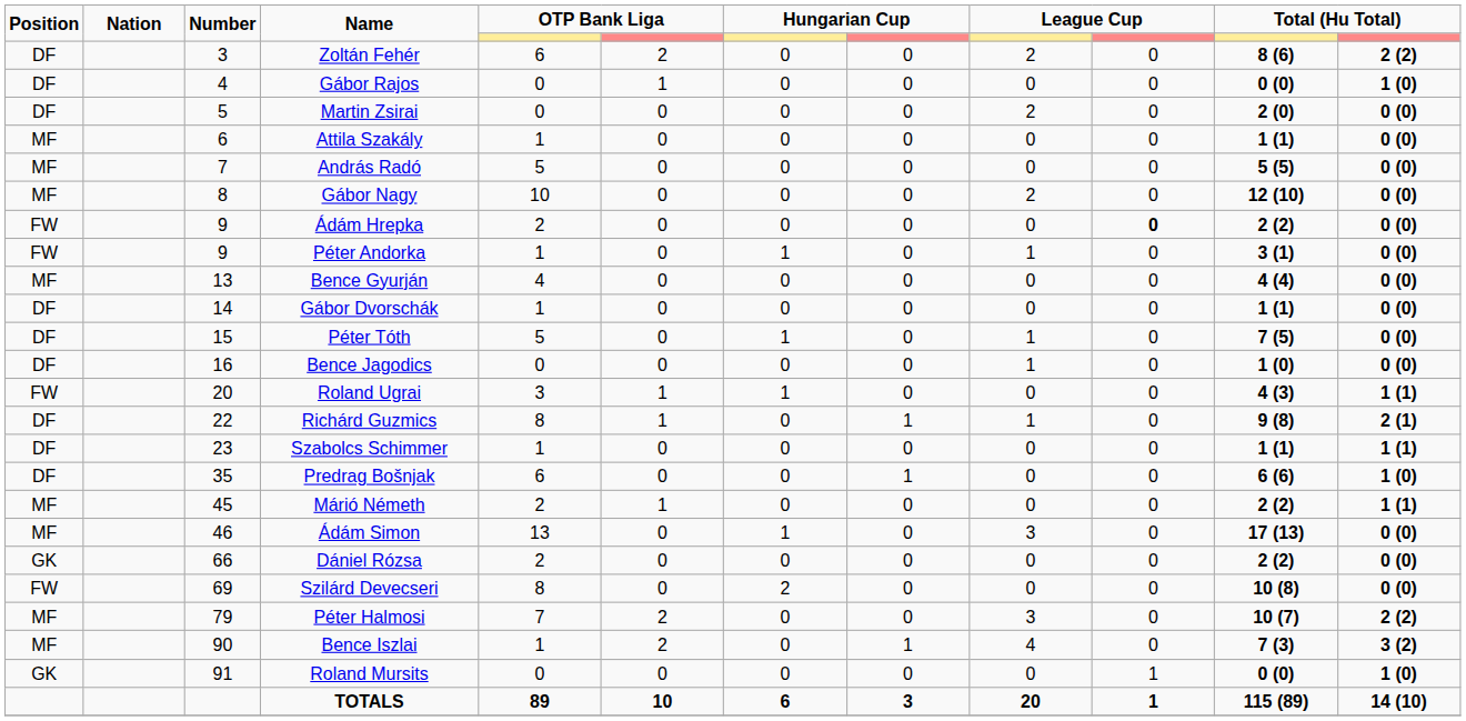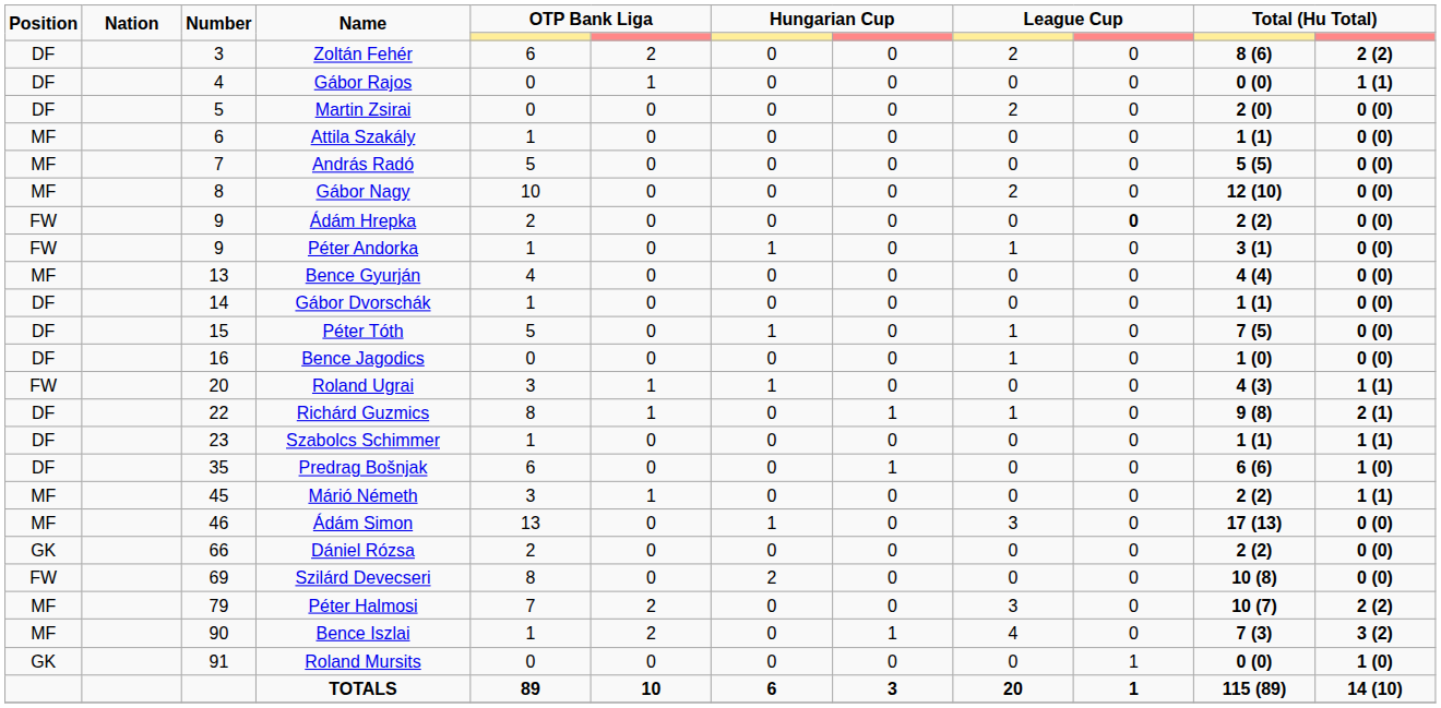 <table class="wikitable" style="font-size: 95%; text-align: center;">
 <tr>
 <td rowspan="2" width="5%" align="center"><strong>Position</strong></td>
 <td rowspan="2" width="7%" align="center"><strong>Nation</strong></td>
 <td rowspan="2" width="5%" align="center"><strong>Number</strong></td>
 <td rowspan="2" width="15%" align="center"><strong>Name</strong></td>
 <td colspan="2" align="center"><strong>OTP Bank Liga</strong></td>
 <td colspan="2" align="center"><strong>Hungarian Cup</strong></td>
 <td colspan="2" align="center"><strong>League Cup</strong></td>
 <td colspan="2" align="center"><strong>Total (Hu Total)</strong></td>
 </tr>
 <tr>
 <th width=60 style="background: #FFEE99"></th>
 <th width=60 style="background: #FF8888"></th>
 <th width=60 style="background: #FFEE99"></th>
 <th width=60 style="background: #FF8888"></th>
 <th width=60 style="background: #FFEE99"></th>
 <th width=60 style="background: #FF8888"></th>
 <th width=60 style="background: #FFEE99"></th>
 <th width=60 style="background: #FF8888"></th>
 </tr>
 <tr>
 <td>DF</td>
 <td></td>
 <td>3</td>
 <td><a href='#'>Zoltán Fehér</a></td>
 <td>6</td>
 <td>2</td>
 <td>0</td>
 <td>0</td>
 <td>2</td>
 <td>0</td>
 <td><strong>8 (6)</strong></td>
 <td><strong>2 (2)</strong></td>
 </tr>
 <tr>
 <td>DF</td>
 <td></td>
 <td>4</td>
 <td><a href='#'>Gábor Rajos</a></td>
 <td>0</td>
 <td>1</td>
 <td>0</td>
 <td>0</td>
 <td>0</td>
 <td>0</td>
 <td><strong>0 (0)</strong></td>
-<td><strong>1 (0)</strong></td>
+<td><strong>1 (1)</strong></td>
 </tr>
 <tr>
 <td>DF</td>
 <td></td>
 <td>5</td>
 <td><a href='#'>Martin Zsirai</a></td>
 <td>0</td>
 <td>0</td>
 <td>0</td>
 <td>0</td>
 <td>2</td>
 <td>0</td>
 <td><strong>2 (0)</strong></td>
 <td><strong>0 (0)</strong></td>
 </tr>
 <tr>
 <td>MF</td>
 <td></td>
 <td>6</td>
 <td><a href='#'>Attila Szakály</a></td>
 <td>1</td>
 <td>0</td>
 <td>0</td>
 <td>0</td>
 <td>0</td>
 <td>0</td>
 <td><strong>1 (1)</strong></td>
 <td><strong>0 (0)</strong></td>
 </tr>
 <tr>
 <td>MF</td>
 <td></td>
 <td>7</td>
 <td><a href='#'>András Radó</a></td>
 <td>5</td>
 <td>0</td>
 <td>0</td>
 <td>0</td>
 <td>0</td>
 <td>0</td>
 <td><strong>5 (5)</strong></td>
 <td><strong>0 (0)</strong></td>
 </tr>
 <tr>
 <td>MF</td>
 <td></td>
 <td>8</td>
 <td><a href='#'>Gábor Nagy</a></td>
 <td>10</td>
 <td>0</td>
 <td>0</td>
 <td>0</td>
 <td>2</td>
 <td>0</td>
 <td><strong>12 (10)</strong></td>
 <td><strong>0 (0)</strong></td>
 </tr>
 <tr>
 <td>FW</td>
 <td></td>
 <td>9</td>
 <td><a href='#'>Ádám Hrepka</a></td>
 <td>2</td>
 <td>0</td>
 <td>0</td>
 <td>0</td>
 <td>0</td>
 <td><strong>0</strong></td>
 <td><strong>2 (2)</strong></td>
 <td><strong>0 (0)</strong></td>
 </tr>
 <tr>
 <td>FW</td>
 <td></td>
 <td>9</td>
 <td><a href='#'>Péter Andorka</a></td>
 <td>1</td>
 <td>0</td>
 <td>1</td>
 <td>0</td>
 <td>1</td>
 <td>0</td>
 <td><strong>3 (1)</strong></td>
 <td><strong>0 (0)</strong></td>
 </tr>
 <tr>
 <td>MF</td>
 <td></td>
 <td>13</td>
 <td><a href='#'>Bence Gyurján</a></td>
 <td>4</td>
 <td>0</td>
 <td>0</td>
 <td>0</td>
 <td>0</td>
 <td>0</td>
 <td><strong>4 (4)</strong></td>
 <td><strong>0 (0)</strong></td>
 </tr>
 <tr>
 <td>DF</td>
 <td></td>
 <td>14</td>
 <td><a href='#'>Gábor Dvorschák</a></td>
 <td>1</td>
 <td>0</td>
 <td>0</td>
 <td>0</td>
 <td>0</td>
 <td>0</td>
 <td><strong>1 (1)</strong></td>
 <td><strong>0 (0)</strong></td>
 </tr>
 <tr>
 <td>DF</td>
 <td></td>
 <td>15</td>
 <td><a href='#'>Péter Tóth</a></td>
 <td>5</td>
 <td>0</td>
 <td>1</td>
 <td>0</td>
 <td>1</td>
 <td>0</td>
 <td><strong>7 (5)</strong></td>
 <td><strong>0 (0)</strong></td>
 </tr>
 <tr>
 <td>DF</td>
 <td></td>
 <td>16</td>
 <td><a href='#'>Bence Jagodics</a></td>
 <td>0</td>
 <td>0</td>
 <td>0</td>
 <td>0</td>
 <td>1</td>
 <td>0</td>
 <td><strong>1 (0)</strong></td>
 <td><strong>0 (0)</strong></td>
 </tr>
 <tr>
 <td>FW</td>
 <td></td>
 <td>20</td>
 <td><a href='#'>Roland Ugrai</a></td>
 <td>3</td>
 <td>1</td>
 <td>1</td>
 <td>0</td>
 <td>0</td>
 <td>0</td>
 <td><strong>4 (3)</strong></td>
 <td><strong>1 (1)</strong></td>
 </tr>
 <tr>
 <td>DF</td>
 <td></td>
 <td>22</td>
 <td><a href='#'>Richárd Guzmics</a></td>
 <td>8</td>
 <td>1</td>
 <td>0</td>
 <td>1</td>
 <td>1</td>
 <td>0</td>
 <td><strong>9 (8)</strong></td>
 <td><strong>2 (1)</strong></td>
 </tr>
 <tr>
 <td>DF</td>
 <td></td>
 <td>23</td>
 <td><a href='#'>Szabolcs Schimmer</a></td>
 <td>1</td>
 <td>0</td>
 <td>0</td>
 <td>0</td>
 <td>0</td>
 <td>0</td>
 <td><strong>1 (1)</strong></td>
 <td><strong>1 (1)</strong></td>
 </tr>
 <tr>
 <td>DF</td>
 <td></td>
 <td>35</td>
 <td><a href='#'>Predrag Bošnjak</a></td>
 <td>6</td>
 <td>0</td>
 <td>0</td>
 <td>1</td>
 <td>0</td>
 <td>0</td>
 <td><strong>6 (6)</strong></td>
 <td><strong>1 (0)</strong></td>
 </tr>
 <tr>
 <td>MF</td>
 <td></td>
 <td>45</td>
 <td><a href='#'>Márió Németh</a></td>
-<td>2</td>
+<td>3</td>
 <td>1</td>
 <td>0</td>
 <td>0</td>
 <td>0</td>
 <td>0</td>
 <td><strong>2 (2)</strong></td>
 <td><strong>1 (1)</strong></td>
 </tr>
 <tr>
 <td>MF</td>
 <td></td>
 <td>46</td>
 <td><a href='#'>Ádám Simon</a></td>
 <td>13</td>
 <td>0</td>
 <td>1</td>
 <td>0</td>
 <td>3</td>
 <td>0</td>
 <td><strong>17 (13)</strong></td>
 <td><strong>0 (0)</strong></td>
 </tr>
 <tr>
 <td>GK</td>
 <td></td>
 <td>66</td>
 <td><a href='#'>Dániel Rózsa</a></td>
 <td>2</td>
 <td>0</td>
 <td>0</td>
 <td>0</td>
 <td>0</td>
 <td>0</td>
 <td><strong>2 (2)</strong></td>
 <td><strong>0 (0)</strong></td>
 </tr>
 <tr>
 <td>FW</td>
 <td></td>
 <td>69</td>
 <td><a href='#'>Szilárd Devecseri</a></td>
 <td>8</td>
 <td>0</td>
 <td>2</td>
 <td>0</td>
 <td>0</td>
 <td>0</td>
 <td><strong>10 (8)</strong></td>
 <td><strong>0 (0)</strong></td>
 </tr>
 <tr>
 <td>MF</td>
 <td></td>
 <td>79</td>
 <td><a href='#'>Péter Halmosi</a></td>
 <td>7</td>
 <td>2</td>
 <td>0</td>
 <td>0</td>
 <td>3</td>
 <td>0</td>
 <td><strong>10 (7)</strong></td>
 <td><strong>2 (2)</strong></td>
 </tr>
 <tr>
 <td>MF</td>
 <td></td>
 <td>90</td>
 <td><a href='#'>Bence Iszlai</a></td>
 <td>1</td>
 <td>2</td>
 <td>0</td>
 <td>1</td>
 <td>4</td>
 <td>0</td>
 <td><strong>7 (3)</strong></td>
 <td><strong>3 (2)</strong></td>
 </tr>
 <tr>
 <td>GK</td>
 <td></td>
 <td>91</td>
 <td><a href='#'>Roland Mursits</a></td>
 <td>0</td>
 <td>0</td>
 <td>0</td>
 <td>0</td>
 <td>0</td>
 <td>1</td>
 <td><strong>0 (0)</strong></td>
 <td><strong>1 (0)</strong></td>
 </tr>
 <tr>
 <td></td>
 <td></td>
 <td></td>
 <td><strong>TOTALS</strong></td>
 <td><strong>89</strong></td>
 <td><strong>10</strong></td>
 <td><strong>6</strong></td>
 <td><strong>3</strong></td>
 <td><strong>20</strong></td>
 <td><strong>1</strong></td>
 <td><strong>115 (89)</strong></td>
 <td><strong>14 (10)</strong></td>
 </tr>
 <tr>
 </tr>
 </table>
